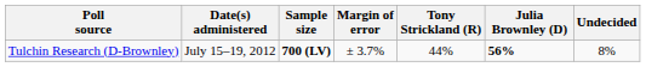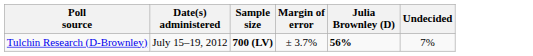 <table class="wikitable">
 <tr>
 <th>Poll<br>source</th>
 <th>Date(s)<br>administered</th>
 <th>Sample<br>size</th>
 <th>Margin of<br>error</th>
-<th style="width:100px;">Tony<br>Strickland (R)</th>
 <th style="width:100px;">Julia<br>Brownley (D)</th>
 <th>Undecided</th>
 </tr>
 <tr>
 <td><a href='#'>Tulchin Research (D-Brownley)</a></td>
 <td align=center>July 15–19, 2012</td>
 <td align=center><strong>700 (LV)</strong></td>
 <td align=center>± 3.7%</td>
-<td align=center>44%</td>
 <td><strong>56%</strong></td>
-<td align=center>8%</td>
+<td align=center>7%</td>
 </tr>
 </table>
